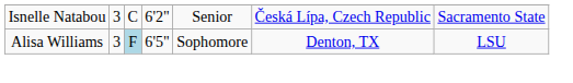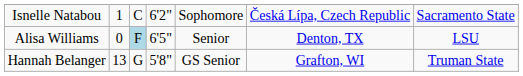 <table class="wikitable sortable" style="text-align: center">
 <tr align=center>
 </tr>
 <tr>
 <td>Isnelle Natabou</td>
-<td>3</td>
+<td>1</td>
 <td>C</td>
 <td>6'2"</td>
-<td>Senior</td>
+<td>Sophomore</td>
 <td><a href='#'>Česká Lípa, Czech Republic</a></td>
 <td><a href='#'>Sacramento State</a></td>
 </tr>
 <tr>
 <td>Alisa Williams</td>
-<td>3</td>
+<td>0</td>
 <td style="background: lightblue;">F</td>
 <td>6'5"</td>
-<td>Sophomore</td>
+<td>Senior</td>
 <td><a href='#'>Denton, TX</a></td>
 <td><a href='#'>LSU</a></td>
 </tr>
+<tr>
+<td>Hannah Belanger</td>
+<td>13</td>
+<td>G</td>
+<td>5'8"</td>
+<td>GS Senior</td>
+<td><a href='#'>Grafton, WI</a></td>
+<td><a href='#'>Truman State</a></td>
+</tr>
 </table>
